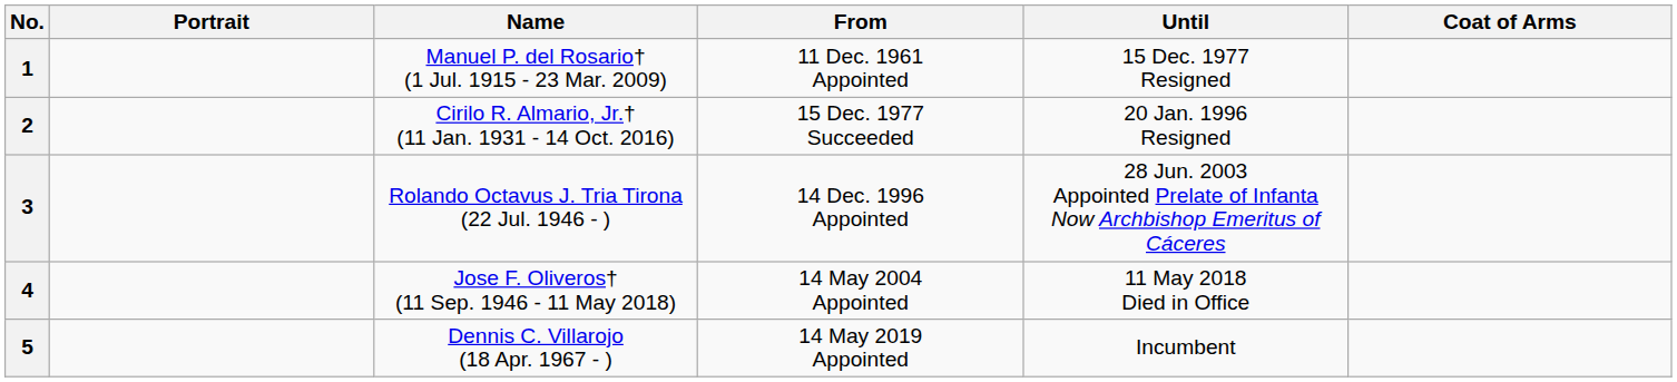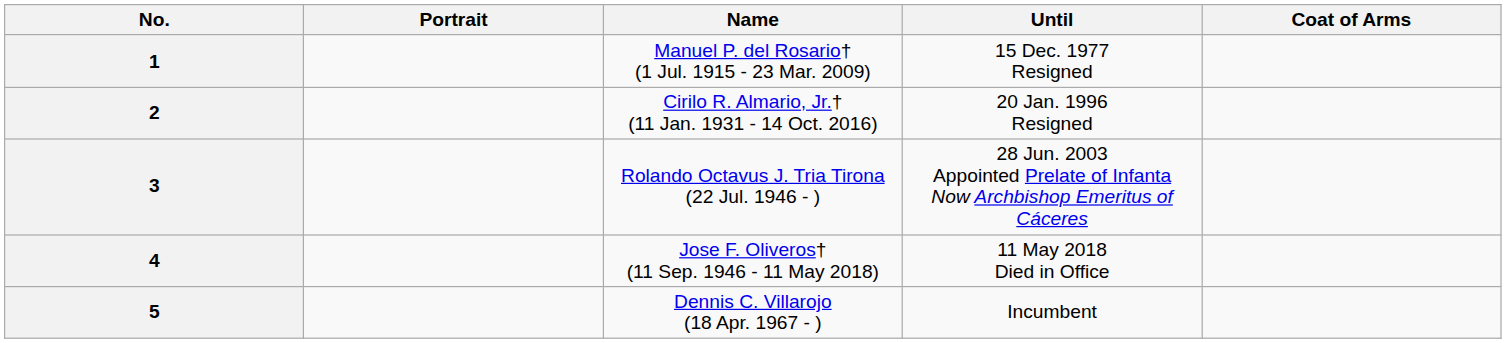 <table class="wikitable" style="text-align:center;">
 <tr>
 <th scope="col">No.</th>
 <th scope="col" style="width:20%;">Portrait</th>
 <th scope="col" style="width:20%;">Name</th>
-<th scope="col" style="width:20%;">From</th>
 <th scope="col" style="width:20%;">Until</th>
 <th scope="col" style="width:20%;">Coat of Arms</th>
 </tr>
 <tr>
 <th scope="row">1</th>
 <td></td>
 <td><a href='#'>Manuel P. del Rosario</a>† <br> (1 Jul. 1915 - 23 Mar. 2009)</td>
-<td>11 Dec. 1961 <br> Appointed</td>
 <td>15 Dec. 1977 <br> Resigned</td>
 <td></td>
 </tr>
 <tr>
 <th scope="row">2</th>
 <td></td>
 <td><a href='#'>Cirilo R. Almario, Jr.</a>† <br> (11 Jan. 1931 - 14 Oct. 2016)</td>
-<td>15 Dec. 1977 <br> Succeeded</td>
 <td>20 Jan. 1996 <br> Resigned</td>
 <td></td>
 </tr>
 <tr>
 <th scope="row">3</th>
 <td></td>
 <td><a href='#'>Rolando Octavus J. Tria Tirona</a> <br> (22 Jul. 1946 - )</td>
-<td>14 Dec. 1996 <br> Appointed</td>
 <td>28 Jun. 2003 <br> Appointed <a href='#'>Prelate of Infanta</a> <br> <em>Now <a href='#'>Archbishop Emeritus of Cáceres</a></em></td>
 <td></td>
 </tr>
 <tr>
 <th scope="row">4</th>
 <td></td>
 <td><a href='#'>Jose F. Oliveros</a>† <br> (11 Sep. 1946 - 11 May 2018)</td>
-<td>14 May 2004 <br> Appointed</td>
 <td>11 May 2018 <br> Died in Office</td>
 <td></td>
 </tr>
 <tr>
 <th scope="row">5</th>
 <td></td>
 <td><a href='#'>Dennis C. Villarojo</a> <br> (18 Apr. 1967 - )</td>
-<td>14 May 2019 <br> Appointed</td>
 <td>Incumbent</td>
 <td></td>
 </tr>
 </table>
